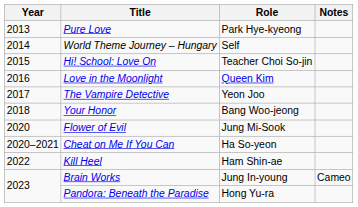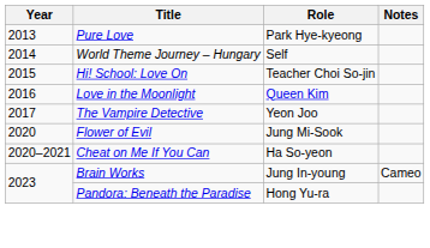 <table class="wikitable sortable">
 <tr>
 <th>Year</th>
 <th>Title</th>
 <th>Role</th>
 <th class"unsortable">Notes</th>
 </tr>
 <tr>
 <td>2013</td>
 <td><em><a href='#'>Pure Love</a></em></td>
 <td>Park Hye-kyeong</td>
 <td></td>
 </tr>
 <tr>
 <td>2014</td>
 <td><em>World Theme Journey – Hungary</em></td>
 <td>Self</td>
 <td></td>
 </tr>
 <tr>
 <td>2015</td>
 <td><em><a href='#'>Hi! School: Love On</a></em></td>
 <td>Teacher Choi So-jin</td>
 <td></td>
 </tr>
 <tr>
 <td>2016</td>
 <td><em><a href='#'>Love in the Moonlight</a></em></td>
 <td><a href='#'>Queen Kim</a></td>
 <td></td>
 </tr>
 <tr>
 <td>2017</td>
 <td><em><a href='#'>The Vampire Detective</a></em></td>
 <td>Yeon Joo</td>
 <td></td>
 </tr>
 <tr>
-<td>2018</td>
-<td><em><a href='#'>Your Honor</a></em></td>
-<td>Bang Woo-jeong</td>
-<td></td>
-</tr>
-<tr>
 <td>2020</td>
 <td><em><a href='#'>Flower of Evil</a></em></td>
 <td>Jung Mi-Sook</td>
 <td></td>
 </tr>
 <tr>
 <td>2020–2021</td>
 <td><em><a href='#'>Cheat on Me If You Can</a></em></td>
 <td>Ha So-yeon</td>
-<td></td>
-</tr>
-<tr>
-<td>2022</td>
-<td><em><a href='#'>Kill Heel</a></em></td>
-<td>Ham Shin-ae</td>
 <td></td>
 </tr>
 <tr>
 <td rowspan="2">2023</td>
 <td><em><a href='#'>Brain Works</a></em></td>
 <td>Jung In-young</td>
 <td>Cameo</td>
 </tr>
 <tr>
 <td><em><a href='#'>Pandora: Beneath the Paradise</a></em></td>
 <td>Hong Yu-ra</td>
 <td></td>
 </tr>
 </table>
